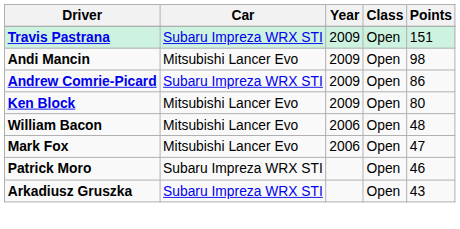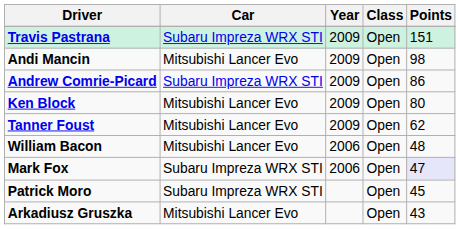 <table class="wikitable sortable" style="font-size: 95%">
 <tr>
 <th>Driver</th>
 <th>Car</th>
 <th>Year</th>
 <th>Class</th>
 <th>Points</th>
 </tr>
 <tr>
 </tr>
 <tr style="background:#cef2e0; color:black">
 <td><strong><a href='#'>Travis Pastrana</a></strong></td>
 <td><a href='#'>Subaru Impreza WRX STI</a></td>
 <td>2009</td>
 <td>Open</td>
 <td>151</td>
 </tr>
 <tr>
 <td><strong>Andi Mancin</strong></td>
 <td>Mitsubishi Lancer Evo</td>
 <td>2009</td>
 <td>Open</td>
 <td>98</td>
 </tr>
 <tr>
 <td><strong><a href='#'>Andrew Comrie-Picard</a></strong></td>
 <td><a href='#'>Subaru Impreza WRX STI</a></td>
 <td>2009</td>
 <td>Open</td>
 <td>86</td>
 </tr>
 <tr>
 <td><strong><a href='#'>Ken Block</a></strong></td>
 <td>Mitsubishi Lancer Evo</td>
 <td>2009</td>
 <td>Open</td>
 <td>80</td>
 </tr>
 <tr>
+<td><strong><a href='#'>Tanner Foust</a></strong></td>
+<td>Mitsubishi Lancer Evo</td>
+<td>2009</td>
+<td>Open</td>
+<td>62</td>
+</tr>
+<tr>
 <td><strong>William Bacon</strong></td>
 <td>Mitsubishi Lancer Evo</td>
 <td>2006</td>
 <td>Open</td>
 <td>48</td>
 </tr>
 <tr>
 <td><strong>Mark Fox</strong></td>
-<td>Mitsubishi Lancer Evo</td>
+<td>Subaru Impreza WRX STI</td>
 <td>2006</td>
 <td>Open</td>
-<td>47</td>
+<td style="background: lavender;">47</td>
 </tr>
 <tr>
 <td><strong>Patrick Moro  </strong></td>
 <td>Subaru Impreza WRX STI</td>
 <td></td>
 <td>Open</td>
-<td>46</td>
+<td>45</td>
 </tr>
 <tr>
 <td><strong>Arkadiusz Gruszka</strong></td>
-<td><a href='#'>Subaru Impreza WRX STI</a></td>
+<td>Mitsubishi Lancer Evo</td>
 <td></td>
 <td>Open</td>
 <td>43</td>
 </tr>
 </table>
